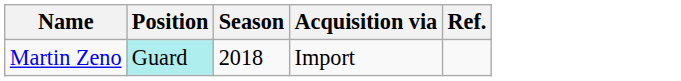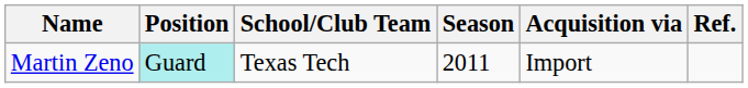 <table class="wikitable sortable">
 <tr>
 <th class="unsortable">Name</th>
 <th>Position</th>
+<th>School/Club Team</th>
 <th>Season</th>
 <th>Acquisition via</th>
 <th class=unsortable>Ref.</th>
 </tr>
 <tr>
 <td><a href='#'>Martin Zeno</a></td>
 <td style="background: paleturquoise;">Guard</td>
-<td>2018</td>
+<td>Texas Tech</td>
+<td>2011</td>
 <td>Import</td>
 <td></td>
 </tr>
 </table>
